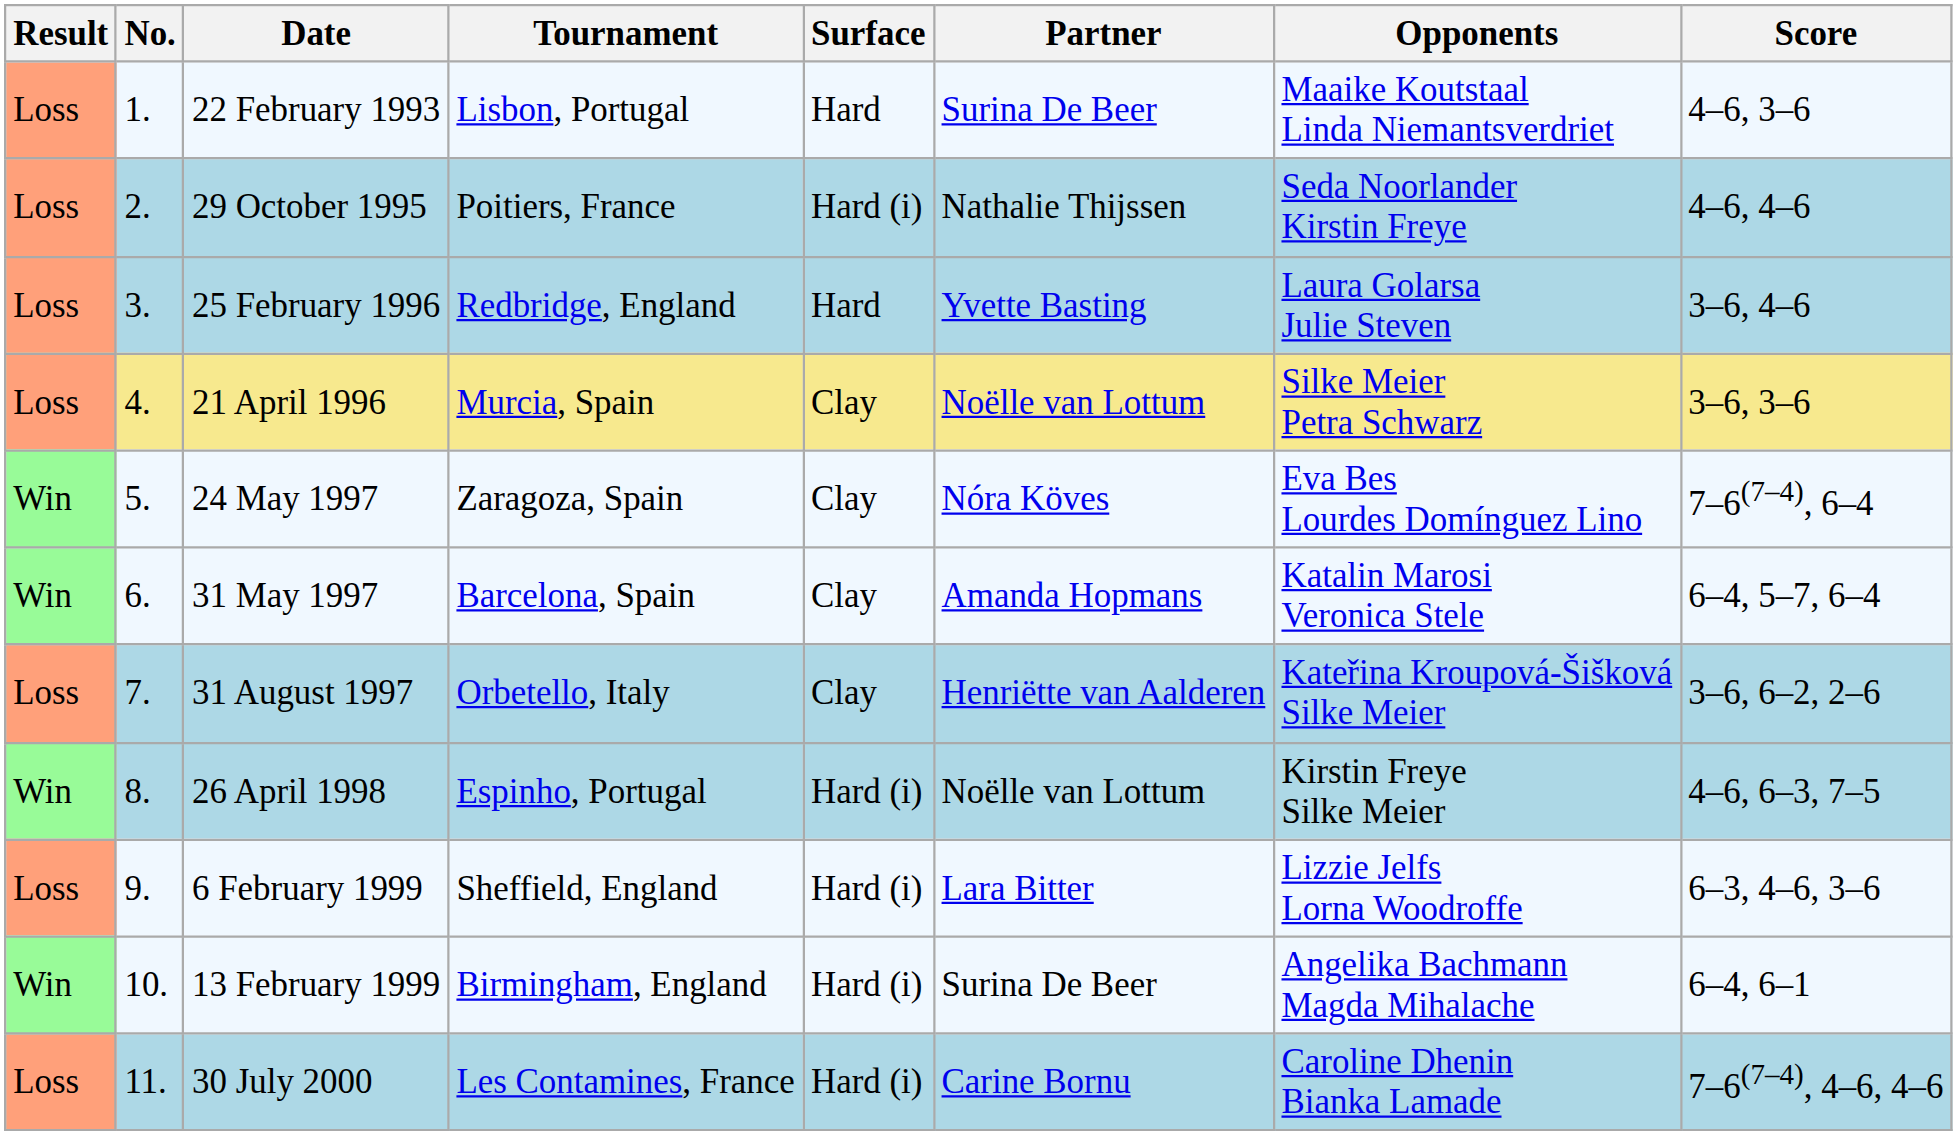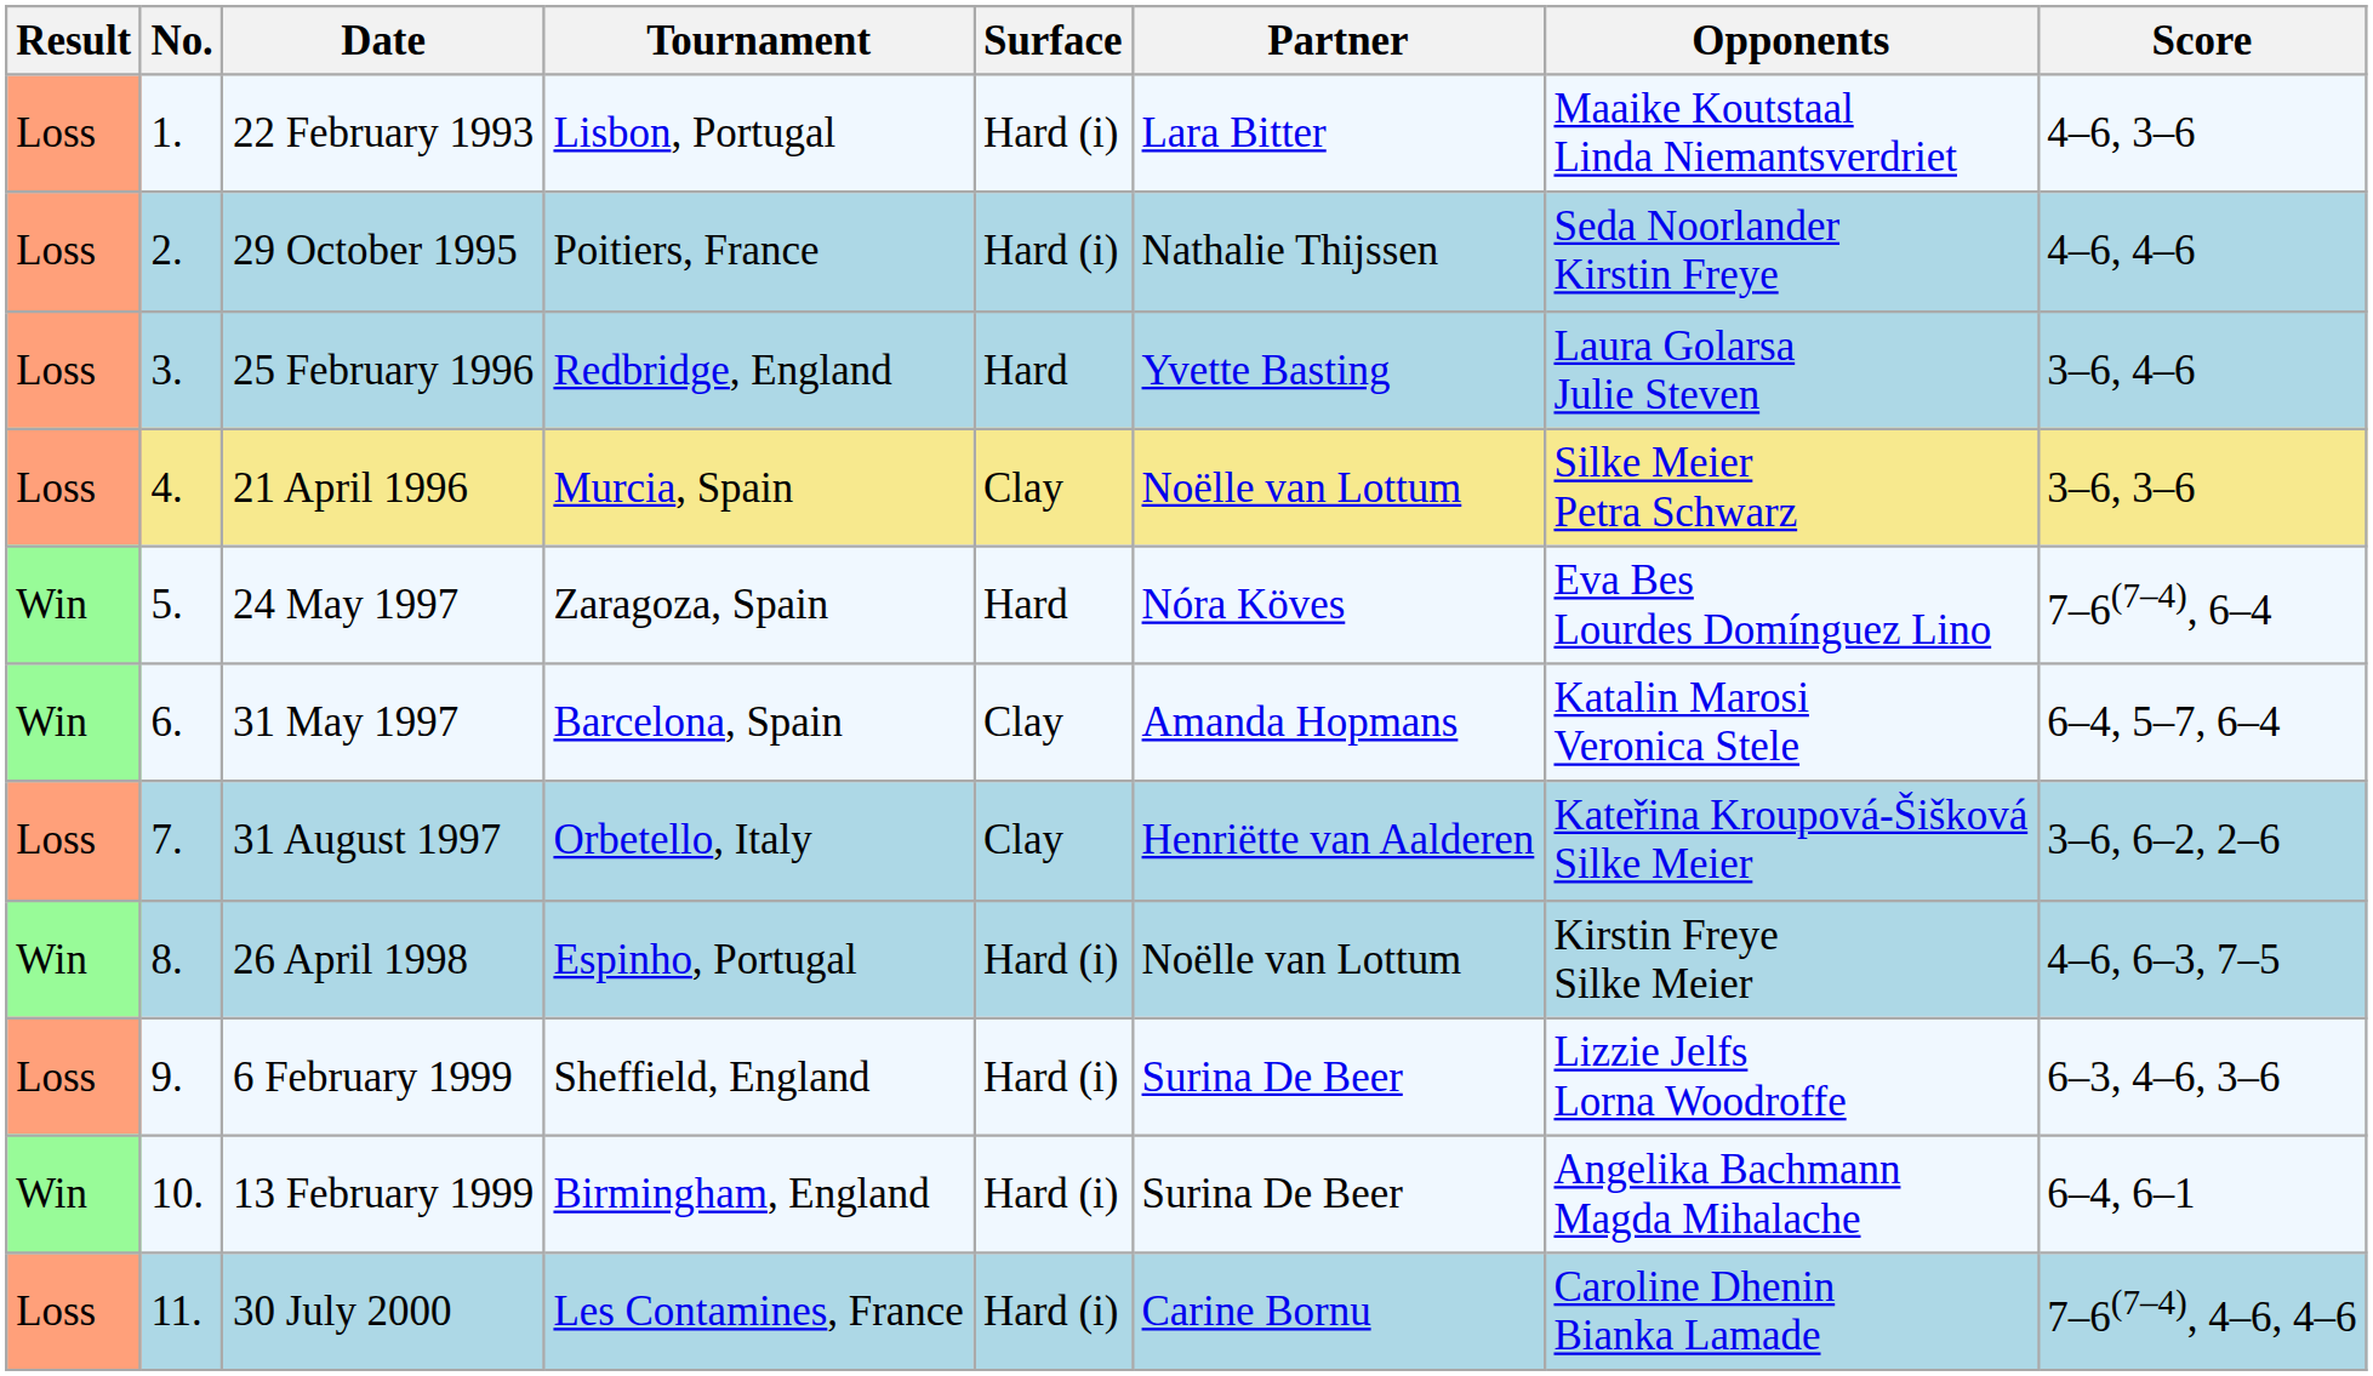 <table class="sortable wikitable" style="font-size:97%">
 <tr>
 <th>Result</th>
 <th>No.</th>
 <th>Date</th>
 <th>Tournament</th>
 <th>Surface</th>
 <th>Partner</th>
 <th>Opponents</th>
 <th class="unsortable">Score</th>
 </tr>
 <tr style="background:#f0f8ff;">
 <td style="background:#ffa07a;">Loss</td>
 <td>1.</td>
 <td>22 February 1993</td>
 <td><a href='#'>Lisbon</a>, Portugal</td>
-<td>Hard</td>
-<td> <a href='#'>Surina De Beer</a></td>
+<td>Hard (i)</td>
+<td> <a href='#'>Lara Bitter</a></td>
 <td> <a href='#'>Maaike Koutstaal</a> <br>  <a href='#'>Linda Niemantsverdriet</a></td>
 <td>4–6, 3–6</td>
 </tr>
 <tr bgcolor="lightblue">
 <td style="background:#ffa07a;">Loss</td>
 <td>2.</td>
 <td>29 October 1995</td>
 <td>Poitiers, France</td>
 <td>Hard (i)</td>
 <td> Nathalie Thijssen</td>
 <td> <a href='#'>Seda Noorlander</a> <br>  <a href='#'>Kirstin Freye</a></td>
 <td>4–6, 4–6</td>
 </tr>
 <tr style="background:lightblue;">
 <td style="background:#ffa07a;">Loss</td>
 <td>3.</td>
 <td>25 February 1996</td>
 <td><a href='#'>Redbridge</a>, England</td>
 <td>Hard</td>
 <td> <a href='#'>Yvette Basting</a></td>
 <td> <a href='#'>Laura Golarsa</a> <br>  <a href='#'>Julie Steven</a></td>
 <td>3–6, 4–6</td>
 </tr>
 <tr style="background:#f7e98e;">
 <td style="background:#ffa07a;">Loss</td>
 <td>4.</td>
 <td>21 April 1996</td>
 <td><a href='#'>Murcia</a>, Spain</td>
 <td>Clay</td>
 <td> <a href='#'>Noëlle van Lottum</a></td>
 <td> <a href='#'>Silke Meier</a> <br>  <a href='#'>Petra Schwarz</a></td>
 <td>3–6, 3–6</td>
 </tr>
 <tr style="background:#f0f8ff;">
 <td style="background:#98fb98;">Win</td>
 <td>5.</td>
 <td>24 May 1997</td>
 <td>Zaragoza, Spain</td>
-<td>Clay</td>
+<td>Hard</td>
 <td> <a href='#'>Nóra Köves</a></td>
 <td> <a href='#'>Eva Bes</a> <br>  <a href='#'>Lourdes Domínguez Lino</a></td>
 <td>7–6<sup>(7–4)</sup>, 6–4</td>
 </tr>
 <tr style="background:#f0f8ff;">
 <td style="background:#98fb98;">Win</td>
 <td>6.</td>
 <td>31 May 1997</td>
 <td><a href='#'>Barcelona</a>, Spain</td>
 <td>Clay</td>
 <td> <a href='#'>Amanda Hopmans</a></td>
 <td> <a href='#'>Katalin Marosi</a> <br>  <a href='#'>Veronica Stele</a></td>
 <td>6–4, 5–7, 6–4</td>
 </tr>
 <tr style="background:lightblue;">
 <td style="background:#ffa07a;">Loss</td>
 <td>7.</td>
 <td>31 August 1997</td>
 <td><a href='#'>Orbetello</a>, Italy</td>
 <td>Clay</td>
 <td> <a href='#'>Henriëtte van Aalderen</a></td>
 <td> <a href='#'>Kateřina Kroupová-Šišková</a> <br>  <a href='#'>Silke Meier</a></td>
 <td>3–6, 6–2, 2–6</td>
 </tr>
 <tr style="background:lightblue;">
 <td style="background:#98fb98;">Win</td>
 <td>8.</td>
 <td>26 April 1998</td>
 <td><a href='#'>Espinho</a>, Portugal</td>
 <td>Hard (i)</td>
 <td> Noëlle van Lottum</td>
 <td> Kirstin Freye <br>  Silke Meier</td>
 <td>4–6, 6–3, 7–5</td>
 </tr>
 <tr style="background:#f0f8ff;">
 <td style="background:#ffa07a;">Loss</td>
 <td>9.</td>
 <td>6 February 1999</td>
 <td>Sheffield, England</td>
 <td>Hard (i)</td>
-<td> <a href='#'>Lara Bitter</a></td>
+<td> <a href='#'>Surina De Beer</a></td>
 <td> <a href='#'>Lizzie Jelfs</a> <br>  <a href='#'>Lorna Woodroffe</a></td>
 <td>6–3, 4–6, 3–6</td>
 </tr>
 <tr style="background:#f0f8ff;">
 <td style="background:#98fb98;">Win</td>
 <td>10.</td>
 <td>13 February 1999</td>
 <td><a href='#'>Birmingham</a>, England</td>
 <td>Hard (i)</td>
 <td> Surina De Beer</td>
 <td> <a href='#'>Angelika Bachmann</a> <br>  <a href='#'>Magda Mihalache</a></td>
 <td>6–4, 6–1</td>
 </tr>
 <tr style="background:lightblue;">
 <td style="background:#ffa07a;">Loss</td>
 <td>11.</td>
 <td>30 July 2000</td>
 <td><a href='#'>Les Contamines</a>, France</td>
 <td>Hard (i)</td>
 <td> <a href='#'>Carine Bornu</a></td>
 <td> <a href='#'>Caroline Dhenin</a> <br>  <a href='#'>Bianka Lamade</a></td>
 <td>7–6<sup>(7–4)</sup>, 4–6, 4–6</td>
 </tr>
 </table>
